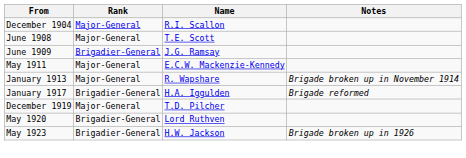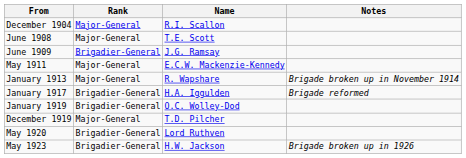 <table class="wikitable">
 <tr>
 <th>From</th>
 <th>Rank</th>
 <th>Name</th>
 <th>Notes</th>
 </tr>
 <tr>
 <td>December 1904</td>
 <td><a href='#'>Major-General</a></td>
 <td><a href='#'>R.I. Scallon</a></td>
 <td></td>
 </tr>
 <tr>
 <td>June 1908</td>
 <td>Major-General</td>
 <td><a href='#'>T.E. Scott</a></td>
 <td></td>
 </tr>
 <tr>
 <td>June 1909</td>
 <td><a href='#'>Brigadier-General</a></td>
 <td><a href='#'>J.G. Ramsay</a></td>
 <td></td>
 </tr>
 <tr>
 <td>May 1911</td>
 <td>Major-General</td>
 <td><a href='#'>E.C.W. Mackenzie-Kennedy</a></td>
 <td></td>
 </tr>
 <tr>
 <td>January 1913</td>
 <td>Major-General</td>
 <td><a href='#'>R. Wapshare</a></td>
 <td><em>Brigade broken up in November 1914</em></td>
 </tr>
 <tr>
 <td>January 1917</td>
 <td>Brigadier-General</td>
 <td><a href='#'>H.A. Iggulden</a></td>
 <td><em>Brigade reformed</em></td>
 </tr>
 <tr>
+<td>January 1919</td>
+<td>Brigadier-General</td>
+<td><a href='#'>O.C. Wolley-Dod</a></td>
+<td></td>
+</tr>
+<tr>
 <td>December 1919</td>
 <td>Major-General</td>
 <td><a href='#'>T.D. Pilcher</a></td>
 <td></td>
 </tr>
 <tr>
 <td>May 1920</td>
 <td>Brigadier-General</td>
 <td><a href='#'>Lord Ruthven</a></td>
 <td></td>
 </tr>
 <tr>
 <td>May 1923</td>
 <td>Brigadier-General</td>
 <td><a href='#'>H.W. Jackson</a></td>
 <td><em>Brigade broken up in 1926</em></td>
 </tr>
 </table>
